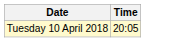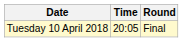 <table class="wikitable">
 <tr>
 <th>Date</th>
 <th>Time</th>
+<th>Round</th>
 </tr>
 <tr>
 <td style=background:lemonchiffon>Tuesday 10 April 2018</td>
 <td style=background:lemonchiffon>20:05</td>
+<td style=background:lemonchiffon>Final</td>
 </tr>
 </table>
